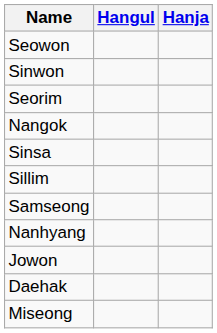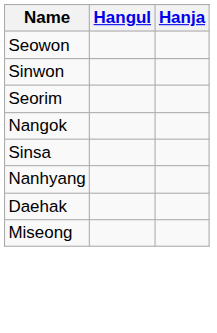 <table class="wikitable">
 <tr>
 <th>Name</th>
 <th><a href='#'>Hangul</a></th>
 <th><a href='#'>Hanja</a></th>
 </tr>
 <tr>
 <td>Seowon</td>
 <td></td>
 <td></td>
 </tr>
 <tr>
 <td>Sinwon</td>
 <td></td>
 <td></td>
 </tr>
 <tr>
 <td>Seorim</td>
 <td></td>
 <td></td>
 </tr>
 <tr>
 <td>Nangok</td>
 <td></td>
 <td></td>
 </tr>
 <tr>
 <td>Sinsa</td>
 <td></td>
 <td></td>
 </tr>
 <tr>
-<td>Sillim</td>
-<td></td>
-<td></td>
-</tr>
-<tr>
-<td>Samseong</td>
-<td></td>
-<td></td>
-</tr>
-<tr>
 <td>Nanhyang</td>
-<td></td>
-<td></td>
-</tr>
-<tr>
-<td>Jowon</td>
 <td></td>
 <td></td>
 </tr>
 <tr>
 <td>Daehak</td>
 <td></td>
 <td></td>
 </tr>
 <tr>
 <td>Miseong</td>
 <td></td>
 <td></td>
 </tr>
 </table>
